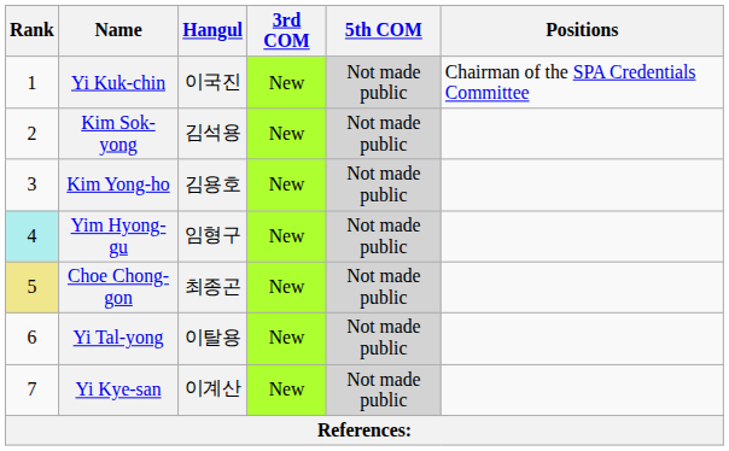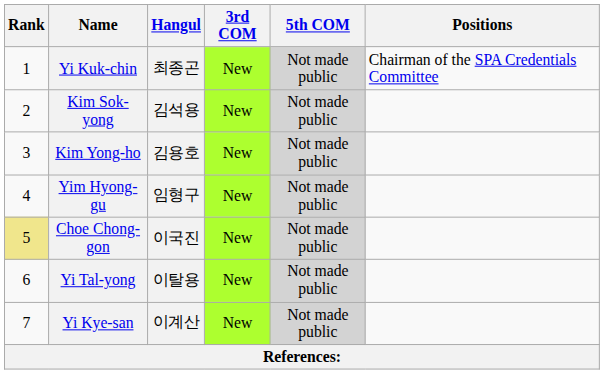 <table class="wikitable sortable">
 <tr>
 <th>Rank</th>
 <th>Name</th>
 <th class="unsortable"><a href='#'>Hangul</a></th>
 <th><a href='#'>3rd COM</a></th>
 <th><a href='#'>5th COM</a></th>
 <th>Positions</th>
 </tr>
 <tr>
 <td align="center">1</td>
 <th align="center" scope="row" style="font-weight:normal;"><a href='#'>Yi Kuk-chin</a></th>
-<th align="center" scope="row" style="font-weight:normal;">이국진</th>
+<th align="center" scope="row" style="font-weight:normal;">최종곤</th>
 <td align="center" style="background: GreenYellow">New</td>
 <td data-sort-value="1" align="center" style="background: LightGray">Not made public</td>
 <td>Chairman of the <a href='#'>SPA Credentials Committee</a></td>
 </tr>
 <tr>
 <td align="center">2</td>
 <th align="center" scope="row" style="font-weight:normal;"><a href='#'>Kim Sok-yong</a></th>
 <th align="center" scope="row" style="font-weight:normal;">김석용</th>
 <td align="center" style="background: GreenYellow">New</td>
 <td data-sort-value="1" align="center" style="background: LightGray">Not made public</td>
 <td></td>
 </tr>
 <tr>
 <td align="center">3</td>
 <th align="center" scope="row" style="font-weight:normal;"><a href='#'>Kim Yong-ho</a></th>
 <th align="center" scope="row" style="font-weight:normal;">김용호</th>
 <td align="center" style="background: GreenYellow">New</td>
 <td data-sort-value="1" align="center" style="background: LightGray">Not made public</td>
 <td></td>
 </tr>
 <tr>
-<td align="center" style="background: paleturquoise;">4</td>
+<td align="center">4</td>
 <th align="center" scope="row" style="font-weight:normal;"><a href='#'>Yim Hyong-gu</a></th>
 <th align="center" scope="row" style="font-weight:normal;">임형구</th>
 <td align="center" style="background: GreenYellow">New</td>
 <td data-sort-value="1" align="center" style="background: LightGray">Not made public</td>
 <td></td>
 </tr>
 <tr>
 <td align="center" style="background: khaki;">5</td>
 <th align="center" scope="row" style="font-weight:normal;"><a href='#'>Choe Chong-gon</a></th>
-<th align="center" scope="row" style="font-weight:normal;">최종곤</th>
+<th align="center" scope="row" style="font-weight:normal;">이국진</th>
 <td align="center" style="background: GreenYellow">New</td>
 <td data-sort-value="1" align="center" style="background: LightGray">Not made public</td>
 <td></td>
 </tr>
 <tr>
 <td align="center">6</td>
 <th align="center" scope="row" style="font-weight:normal;"><a href='#'>Yi Tal-yong</a></th>
 <th align="center" scope="row" style="font-weight:normal;">이탈용</th>
 <td align="center" style="background: GreenYellow">New</td>
 <td data-sort-value="1" align="center" style="background: LightGray">Not made public</td>
 <td></td>
 </tr>
 <tr>
 <td align="center">7</td>
 <th align="center" scope="row" style="font-weight:normal;"><a href='#'>Yi Kye-san</a></th>
 <th align="center" scope="row" style="font-weight:normal;">이계산</th>
 <td align="center" style="background: GreenYellow">New</td>
 <td data-sort-value="1" align="center" style="background: LightGray">Not made public</td>
 <td></td>
 </tr>
 <tr>
 <th colspan="6" unsortable><strong>References:</strong><br></th>
 </tr>
 </table>
